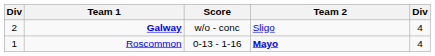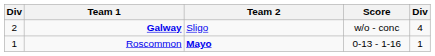 <table class="wikitable sortable" style="text-align:center">
 <tr>
 <th>Div</th>
 <th width="250">Team 1</th>
+<th width="250">Team 2</th>
 <th width="100">Score</th>
-<th width="250">Team 2</th>
 <th>Div</th>
 </tr>
 <tr>
 <td>2</td>
 <td style="text-align:right"><a href='#'><strong>Galway</strong></a> </td>
+<td style="text-align:left"> <a href='#'>Sligo</a></td>
 <td>w/o - conc</td>
-<td style="text-align:left"> <a href='#'>Sligo</a></td>
 <td>4</td>
 </tr>
 <tr>
 <td>1</td>
 <td style="text-align:right"><a href='#'>Roscommon</a> </td>
+<td style="text-align:left"><strong> <a href='#'>Mayo</a></strong></td>
 <td>0-13 - 1-16</td>
-<td style="text-align:left"><strong> <a href='#'>Mayo</a></strong></td>
-<td>4</td>
+<td>1</td>
 </tr>
 </table>
